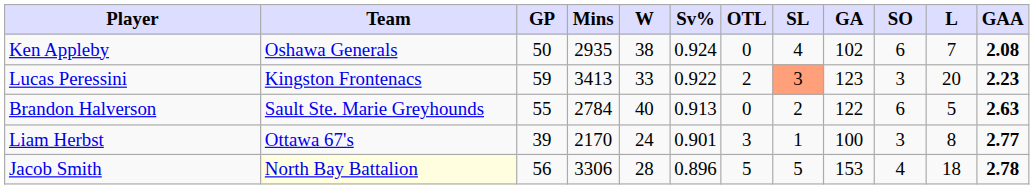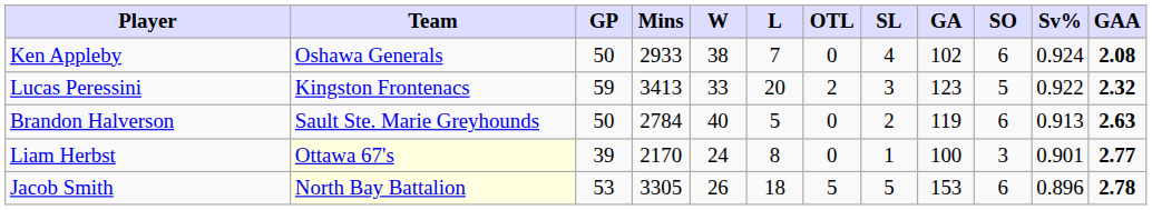 <table class="wikitable" style="text-align:center">
 <tr>
 <th style="background:#ddf; width:25%;">Player</th>
 <th style="background:#ddf; width:25%;">Team</th>
 <th style="background:#ddf; width:5%;">GP</th>
 <th style="background:#ddf; width:5%;">Mins</th>
 <th style="background:#ddf; width:5%;">W</th>
-<th style="background:#ddf; width:5%;">Sv%</th>
+<th style="background:#ddf; width:5%;">L</th>
 <th style="background:#ddf; width:5%;">OTL</th>
 <th style="background:#ddf; width:5%;">SL</th>
 <th style="background:#ddf; width:5%;">GA</th>
 <th style="background:#ddf; width:5%;">SO</th>
-<th style="background:#ddf; width:5%;">L</th>
+<th style="background:#ddf; width:5%;">Sv%</th>
 <th style="background:#ddf; width:5%;">GAA</th>
 </tr>
 <tr>
 <td align=left><a href='#'>Ken Appleby</a></td>
 <td align=left><a href='#'>Oshawa Generals</a></td>
 <td>50</td>
-<td>2935</td>
+<td>2933</td>
 <td>38</td>
-<td>0.924</td>
+<td>7</td>
 <td>0</td>
 <td>4</td>
 <td>102</td>
 <td>6</td>
-<td>7</td>
+<td>0.924</td>
 <td><strong>2.08</strong></td>
 </tr>
 <tr>
 <td align=left><a href='#'>Lucas Peressini</a></td>
 <td align=left><a href='#'>Kingston Frontenacs</a></td>
 <td>59</td>
 <td>3413</td>
 <td>33</td>
+<td>20</td>
+<td>2</td>
+<td>3</td>
+<td>123</td>
+<td>5</td>
 <td>0.922</td>
-<td>2</td>
-<td style="background: lightsalmon;">3</td>
-<td>123</td>
-<td>3</td>
-<td>20</td>
-<td><strong>2.23</strong></td>
+<td><strong>2.32</strong></td>
 </tr>
 <tr>
 <td align=left><a href='#'>Brandon Halverson</a></td>
 <td align=left><a href='#'>Sault Ste. Marie Greyhounds</a></td>
-<td>55</td>
+<td>50</td>
 <td>2784</td>
 <td>40</td>
-<td>0.913</td>
+<td>5</td>
 <td>0</td>
 <td>2</td>
-<td>122</td>
+<td>119</td>
 <td>6</td>
-<td>5</td>
+<td>0.913</td>
 <td><strong>2.63</strong></td>
 </tr>
 <tr>
 <td align=left><a href='#'>Liam Herbst</a></td>
-<td align=left><a href='#'>Ottawa 67's</a></td>
+<td align=left style="background: lightyellow;"><a href='#'>Ottawa 67's</a></td>
 <td>39</td>
 <td>2170</td>
 <td>24</td>
-<td>0.901</td>
-<td>3</td>
+<td>8</td>
+<td>0</td>
 <td>1</td>
 <td>100</td>
 <td>3</td>
-<td>8</td>
+<td>0.901</td>
 <td><strong>2.77</strong></td>
 </tr>
 <tr>
 <td align=left><a href='#'>Jacob Smith</a></td>
 <td align=left style="background: lightyellow;"><a href='#'>North Bay Battalion</a></td>
-<td>56</td>
-<td>3306</td>
-<td>28</td>
-<td>0.896</td>
+<td>53</td>
+<td>3305</td>
+<td>26</td>
+<td>18</td>
 <td>5</td>
 <td>5</td>
 <td>153</td>
-<td>4</td>
-<td>18</td>
+<td>6</td>
+<td>0.896</td>
 <td><strong>2.78</strong></td>
 </tr>
 </table>
